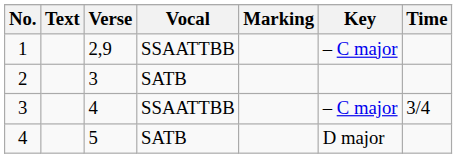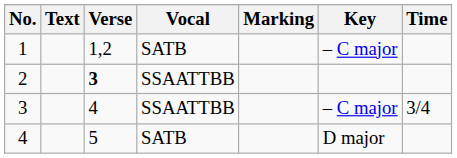 <table class="wikitable sortable plainrowheaders">
 <tr>
 </tr>
 <tr>
 <th scope="col">No.</th>
 <th scope="col">Text</th>
 <th scope="col">Verse</th>
 <th scope="col">Vocal</th>
 <th scope="col">Marking</th>
 <th scope="col">Key</th>
 <th scope="col">Time</th>
 </tr>
 <tr>
 <td scope="row" style="text-align: center;">1</td>
 <td><em></em></td>
-<td>2,9</td>
-<td>SSAATTBB</td>
+<td>1,2</td>
+<td>SATB</td>
 <td></td>
 <td> – <a href='#'>C major</a></td>
 <td></td>
 </tr>
 <tr>
 <td scope="row" style="text-align: center;">2</td>
 <td><em></em></td>
-<td>3</td>
-<td>SATB</td>
+<td><strong>3</strong></td>
+<td>SSAATTBB</td>
 <td></td>
 <td></td>
 <td></td>
 </tr>
 <tr>
 <td scope="row" style="text-align: center;">3</td>
 <td><em></em></td>
 <td>4</td>
 <td>SSAATTBB</td>
 <td></td>
 <td> – <a href='#'>C major</a></td>
 <td>3/4</td>
 </tr>
 <tr>
 <td scope="row" style="text-align: center;">4</td>
 <td><em></em></td>
 <td>5</td>
 <td>SATB</td>
 <td></td>
 <td>D major</td>
 <td></td>
 </tr>
 </table>
